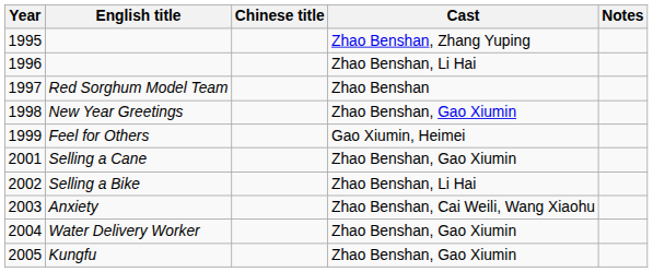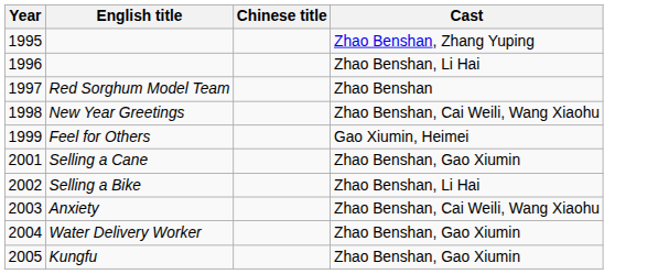 <table class="wikitable">
 <tr>
 <th>Year</th>
 <th>English title</th>
 <th>Chinese title</th>
 <th>Cast</th>
-<th>Notes</th>
 </tr>
 <tr>
 <td>1995</td>
 <td></td>
 <td></td>
 <td><a href='#'>Zhao Benshan</a>, Zhang Yuping</td>
-<td></td>
 </tr>
 <tr>
 <td>1996</td>
 <td></td>
 <td></td>
 <td>Zhao Benshan, Li Hai</td>
-<td></td>
 </tr>
 <tr>
 <td>1997</td>
 <td><em>Red Sorghum Model Team</em></td>
 <td></td>
 <td>Zhao Benshan</td>
-<td></td>
 </tr>
 <tr>
 <td>1998</td>
 <td><em>New Year Greetings</em></td>
 <td></td>
-<td>Zhao Benshan, <a href='#'>Gao Xiumin</a></td>
-<td></td>
+<td>Zhao Benshan, Cai Weili, Wang Xiaohu</td>
 </tr>
 <tr>
 <td>1999</td>
 <td><em>Feel for Others</em></td>
 <td></td>
 <td>Gao Xiumin, Heimei</td>
-<td></td>
 </tr>
 <tr>
 <td>2001</td>
 <td><em>Selling a Cane</em></td>
 <td></td>
 <td>Zhao Benshan, Gao Xiumin</td>
-<td></td>
 </tr>
 <tr>
 <td>2002</td>
 <td><em>Selling a Bike</em></td>
 <td></td>
 <td>Zhao Benshan, Li Hai</td>
-<td></td>
 </tr>
 <tr>
 <td>2003</td>
 <td><em>Anxiety</em></td>
 <td></td>
 <td>Zhao Benshan, Cai Weili, Wang Xiaohu</td>
-<td></td>
 </tr>
 <tr>
 <td>2004</td>
 <td><em>Water Delivery Worker</em></td>
 <td></td>
 <td>Zhao Benshan, Gao Xiumin</td>
-<td></td>
 </tr>
 <tr>
 <td>2005</td>
 <td><em>Kungfu</em></td>
 <td></td>
 <td>Zhao Benshan, Gao Xiumin</td>
-<td></td>
 </tr>
 </table>
